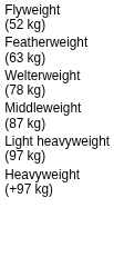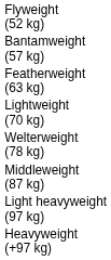 <table>
 <tr>
 <td>Flyweight<br>(52 kg)</td>
 <td></td>
 <td></td>
 <td></td>
 </tr>
 <tr>
+<td>Bantamweight<br>(57 kg)</td>
+<td></td>
+<td></td>
+<td></td>
+</tr>
+<tr>
 <td>Featherweight<br>(63 kg)</td>
+<td></td>
+<td></td>
+<td></td>
+</tr>
+<tr>
+<td>Lightweight<br>(70 kg)</td>
 <td></td>
 <td></td>
 <td></td>
 </tr>
 <tr>
 <td>Welterweight<br>(78 kg)</td>
 <td></td>
 <td></td>
 <td></td>
 </tr>
 <tr>
 <td>Middleweight<br>(87 kg)</td>
 <td></td>
 <td></td>
 <td></td>
 </tr>
 <tr>
 <td>Light heavyweight<br>(97 kg)</td>
 <td></td>
 <td></td>
 <td></td>
 </tr>
 <tr>
 <td>Heavyweight<br>(+97 kg)</td>
 <td></td>
 <td></td>
 <td></td>
 </tr>
 </table>
